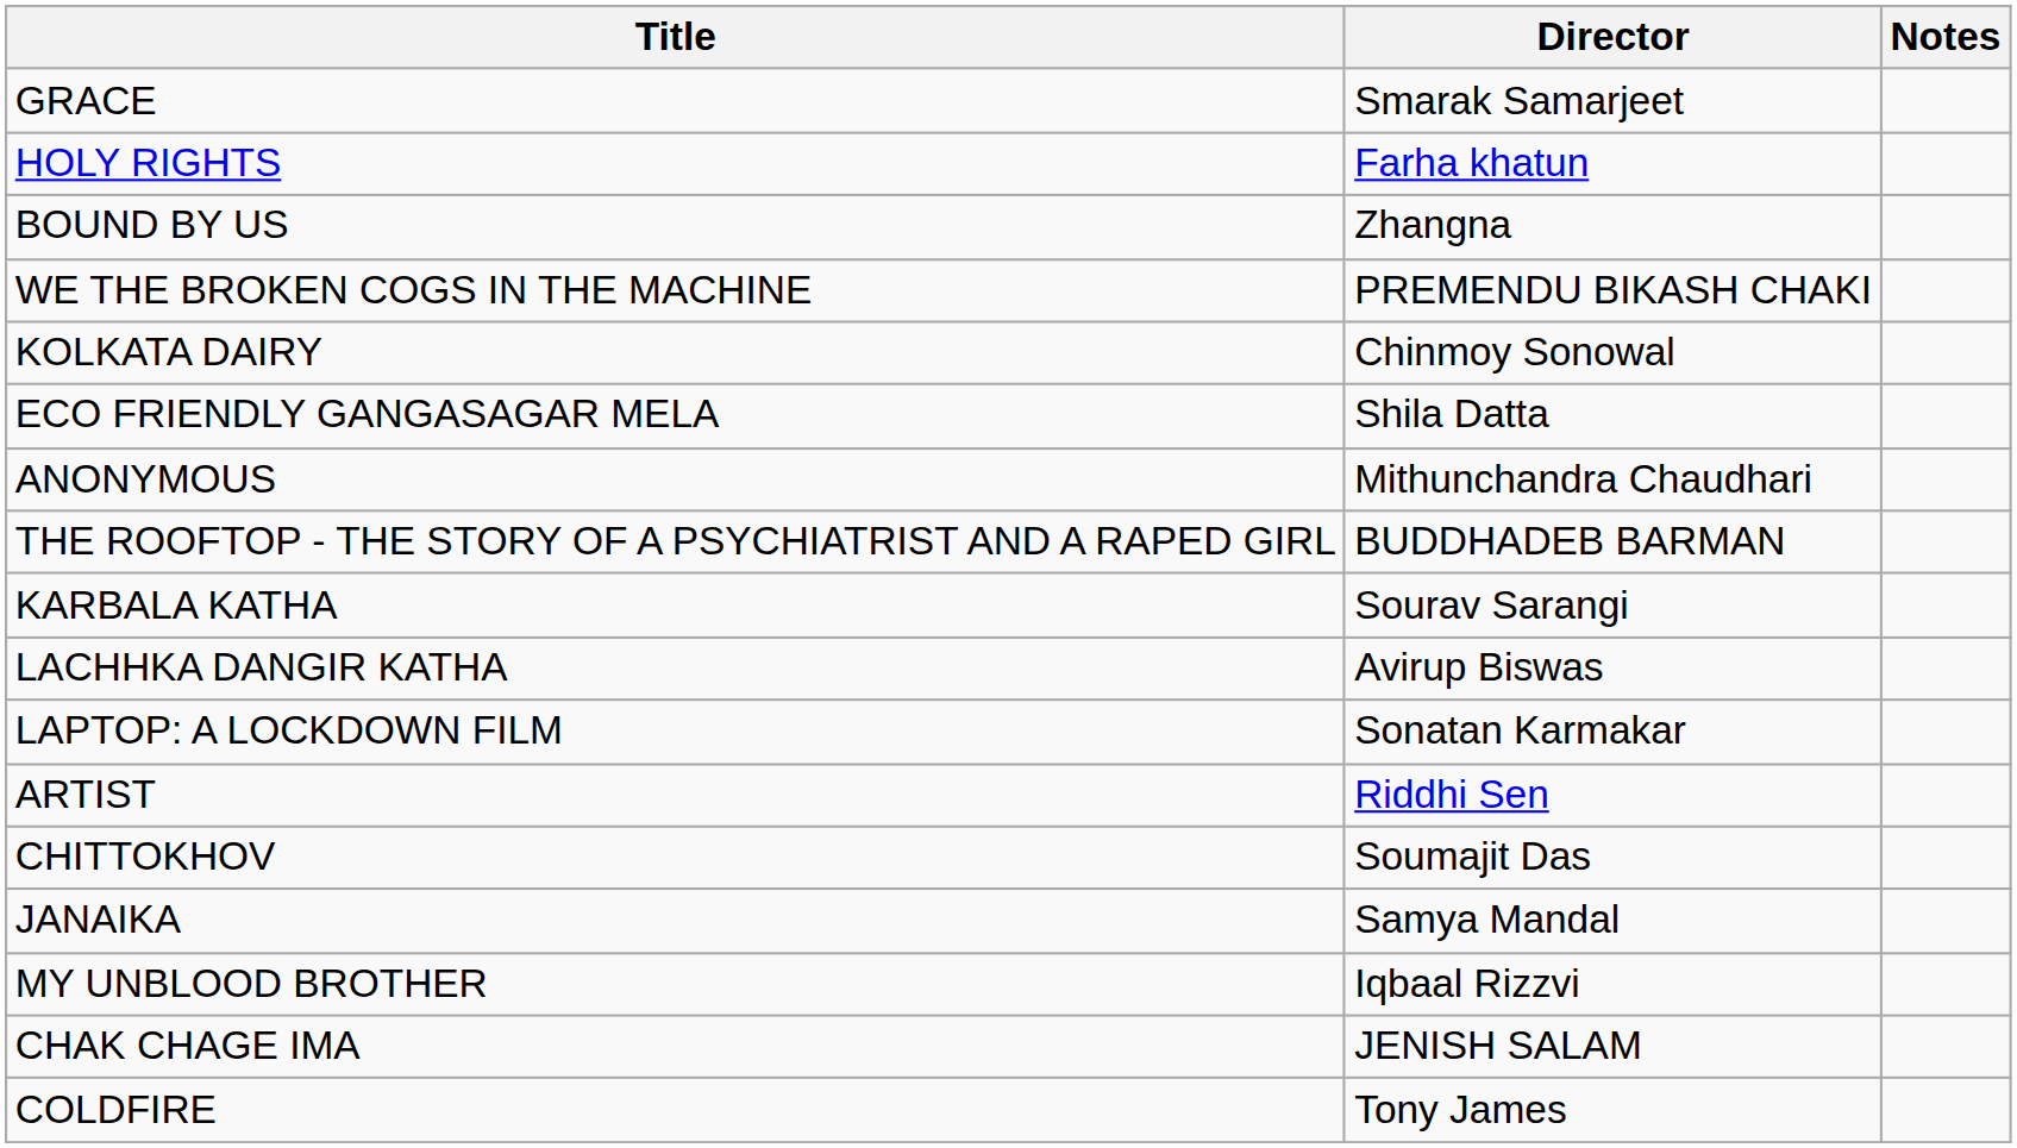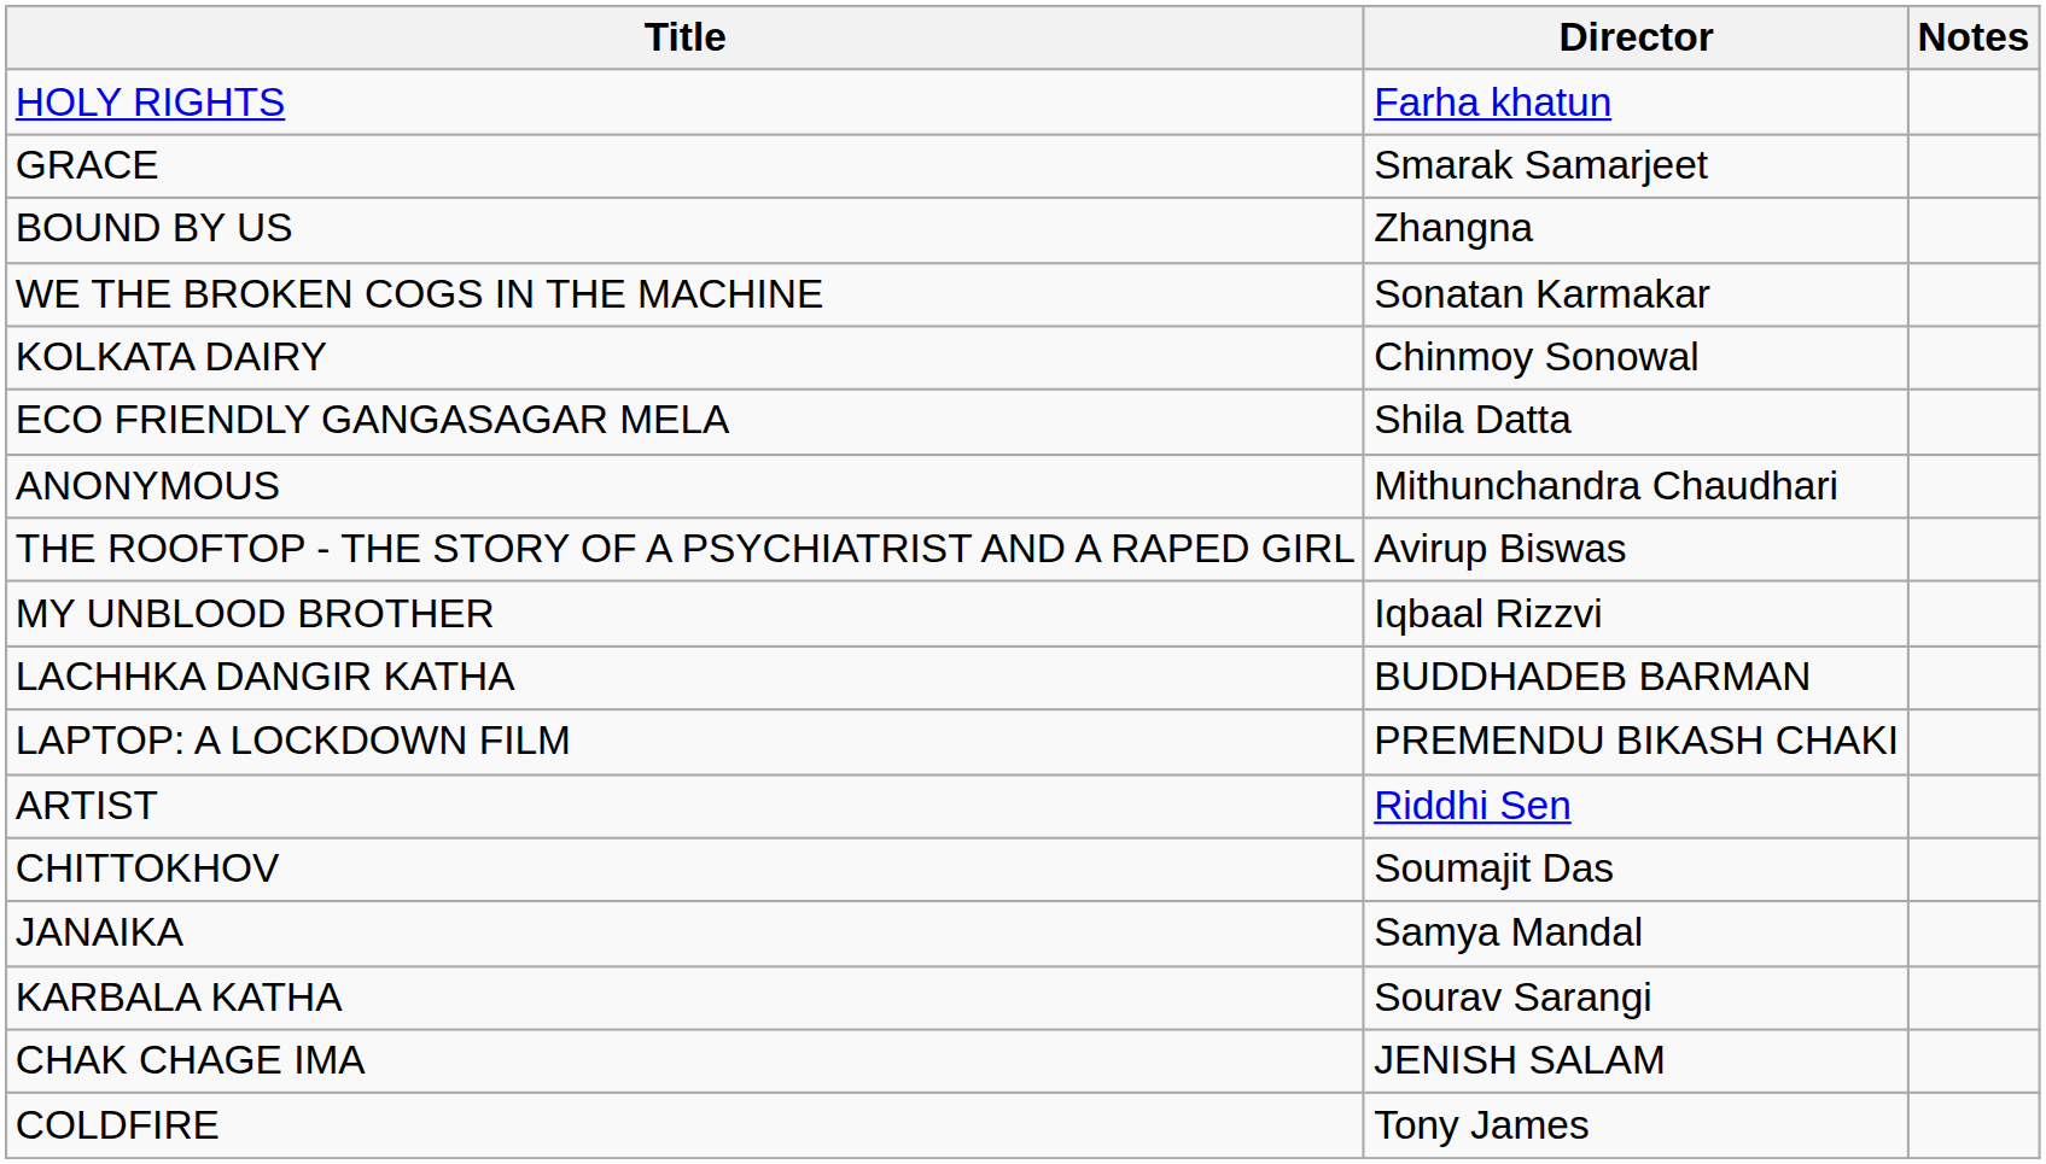 <table class="wikitable">
 <tr>
 <th>Title</th>
 <th>Director</th>
 <th>Notes</th>
 </tr>
 <tr>
-<td>GRACE</td>
-<td>Smarak Samarjeet</td>
+<td><a href='#'>HOLY RIGHTS</a></td>
+<td><a href='#'>Farha khatun</a></td>
 <td></td>
 </tr>
 <tr>
-<td><a href='#'>HOLY RIGHTS</a></td>
-<td><a href='#'>Farha khatun</a></td>
+<td>GRACE</td>
+<td>Smarak Samarjeet</td>
 <td></td>
 </tr>
 <tr>
 <td>BOUND BY US</td>
 <td>Zhangna</td>
 <td></td>
 </tr>
 <tr>
 <td>WE THE BROKEN COGS IN THE MACHINE</td>
-<td>PREMENDU BIKASH CHAKI</td>
+<td>Sonatan Karmakar</td>
 <td></td>
 </tr>
 <tr>
 <td>KOLKATA DAIRY</td>
 <td>Chinmoy Sonowal</td>
 <td></td>
 </tr>
 <tr>
 <td>ECO FRIENDLY GANGASAGAR MELA</td>
 <td>Shila Datta</td>
 <td></td>
 </tr>
 <tr>
 <td>ANONYMOUS</td>
 <td>Mithunchandra Chaudhari</td>
 <td></td>
 </tr>
 <tr>
 <td>THE ROOFTOP - THE STORY OF A PSYCHIATRIST AND A RAPED GIRL</td>
+<td>Avirup Biswas</td>
+<td></td>
+</tr>
+<tr>
+<td>MY UNBLOOD BROTHER</td>
+<td>Iqbaal Rizzvi</td>
+<td></td>
+</tr>
+<tr>
+<td>LACHHKA DANGIR KATHA</td>
 <td>BUDDHADEB BARMAN</td>
 <td></td>
 </tr>
 <tr>
-<td>KARBALA KATHA</td>
-<td>Sourav Sarangi</td>
-<td></td>
-</tr>
-<tr>
-<td>LACHHKA DANGIR KATHA</td>
-<td>Avirup Biswas</td>
-<td></td>
-</tr>
-<tr>
 <td>LAPTOP: A LOCKDOWN FILM</td>
-<td>Sonatan Karmakar</td>
+<td>PREMENDU BIKASH CHAKI</td>
 <td></td>
 </tr>
 <tr>
 <td>ARTIST</td>
 <td><a href='#'>Riddhi Sen</a></td>
 <td></td>
 </tr>
 <tr>
 <td>CHITTOKHOV</td>
 <td>Soumajit Das</td>
 <td></td>
 </tr>
 <tr>
 <td>JANAIKA</td>
 <td>Samya Mandal</td>
 <td></td>
 </tr>
 <tr>
-<td>MY UNBLOOD BROTHER</td>
-<td>Iqbaal Rizzvi</td>
+<td>KARBALA KATHA</td>
+<td>Sourav Sarangi</td>
 <td></td>
 </tr>
 <tr>
 <td>CHAK CHAGE IMA</td>
 <td>JENISH SALAM</td>
 <td></td>
 </tr>
 <tr>
 <td>COLDFIRE</td>
 <td>Tony James</td>
 <td></td>
 </tr>
 </table>
